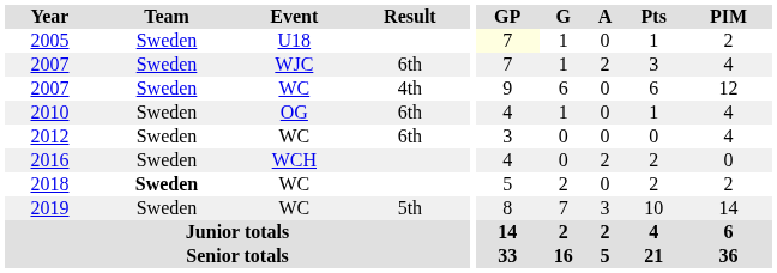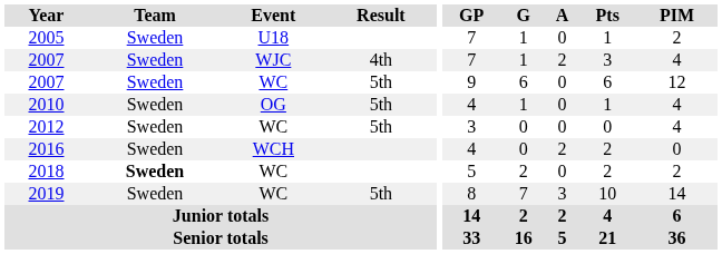 <table border="0" cellpadding="1" cellspacing="0" ID="Table3" style="text-align:center; width:40em;">
 <tr bgcolor="#e0e0e0">
 <th>Year</th>
 <th>Team</th>
 <th>Event</th>
 <th>Result</th>
 <th rowspan="100" bgcolor="#ffffff"></th>
 <th>GP</th>
 <th>G</th>
 <th>A</th>
 <th>Pts</th>
 <th>PIM</th>
 </tr>
 <tr>
 <td><a href='#'>2005</a></td>
 <td><a href='#'>Sweden</a></td>
 <td><a href='#'>U18</a></td>
 <td></td>
-<td style="background: lightyellow;">7</td>
+<td>7</td>
 <td>1</td>
 <td>0</td>
 <td>1</td>
 <td>2</td>
 </tr>
 <tr bgcolor="#f0f0f0">
 <td><a href='#'>2007</a></td>
 <td><a href='#'>Sweden</a></td>
 <td><a href='#'>WJC</a></td>
-<td>6th</td>
+<td>4th</td>
 <td>7</td>
 <td>1</td>
 <td>2</td>
 <td>3</td>
 <td>4</td>
 </tr>
 <tr>
 <td><a href='#'>2007</a></td>
 <td><a href='#'>Sweden</a></td>
 <td><a href='#'>WC</a></td>
-<td>4th</td>
+<td>5th</td>
 <td>9</td>
 <td>6</td>
 <td>0</td>
 <td>6</td>
 <td>12</td>
 </tr>
 <tr bgcolor="#f0f0f0">
 <td><a href='#'>2010</a></td>
 <td>Sweden</td>
 <td><a href='#'>OG</a></td>
-<td>6th</td>
+<td>5th</td>
 <td>4</td>
 <td>1</td>
 <td>0</td>
 <td>1</td>
 <td>4</td>
 </tr>
 <tr>
 <td><a href='#'>2012</a></td>
 <td>Sweden</td>
 <td>WC</td>
-<td>6th</td>
+<td>5th</td>
 <td>3</td>
 <td>0</td>
 <td>0</td>
 <td>0</td>
 <td>4</td>
 </tr>
 <tr bgcolor="#f0f0f0">
 <td><a href='#'>2016</a></td>
 <td>Sweden</td>
 <td><a href='#'>WCH</a></td>
 <td></td>
 <td>4</td>
 <td>0</td>
 <td>2</td>
 <td>2</td>
 <td>0</td>
 </tr>
 <tr>
 <td><a href='#'>2018</a></td>
 <td><strong>Sweden</strong></td>
 <td>WC</td>
 <td></td>
 <td>5</td>
 <td>2</td>
 <td>0</td>
 <td>2</td>
 <td>2</td>
 </tr>
 <tr bgcolor="#f0f0f0">
 <td><a href='#'>2019</a></td>
 <td>Sweden</td>
 <td>WC</td>
 <td>5th</td>
 <td>8</td>
 <td>7</td>
 <td>3</td>
 <td>10</td>
 <td>14</td>
 </tr>
 <tr bgcolor="#e0e0e0">
 <th colspan="4">Junior totals</th>
 <th>14</th>
 <th>2</th>
 <th>2</th>
 <th>4</th>
 <th>6</th>
 </tr>
 <tr bgcolor="#e0e0e0">
 <th colspan="4">Senior totals</th>
 <th>33</th>
 <th>16</th>
 <th>5</th>
 <th>21</th>
 <th>36</th>
 </tr>
 </table>
